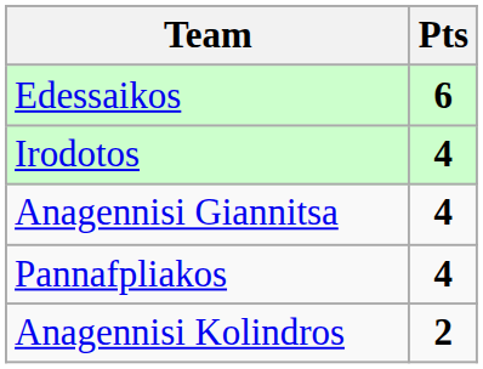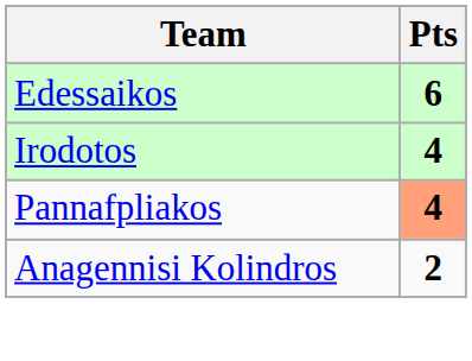 <table class="wikitable" style="text-align: center;">
 <tr>
 <th width=165>Team</th>
 <th width=20>Pts</th>
 </tr>
 <tr bgcolor="#ccffcc">
 <td align=left><a href='#'>Edessaikos</a></td>
 <td><strong>6</strong></td>
 </tr>
 <tr bgcolor="#ccffcc">
 <td align=left><a href='#'>Irodotos</a></td>
 <td><strong>4</strong></td>
 </tr>
 <tr>
-<td align=left><a href='#'>Anagennisi Giannitsa</a></td>
-<td><strong>4</strong></td>
-</tr>
-<tr>
 <td align=left><a href='#'>Pannafpliakos</a></td>
-<td><strong>4</strong></td>
+<td style="background: lightsalmon;"><strong>4</strong></td>
 </tr>
 <tr>
 <td align=left><a href='#'>Anagennisi Kolindros</a></td>
 <td><strong>2</strong></td>
 </tr>
 </table>
